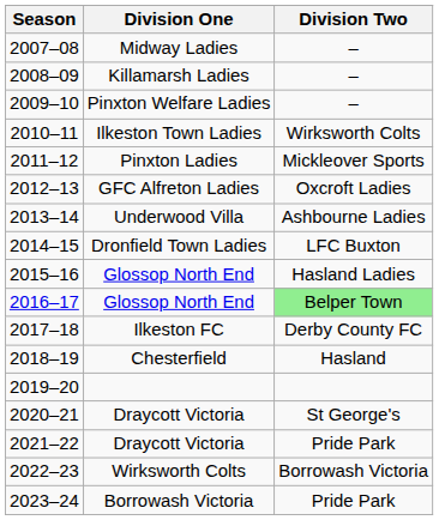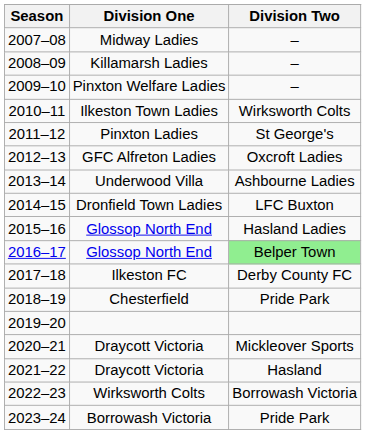 <table class="wikitable" style="text-align: center">
 <tr>
 </tr>
 <tr>
 <th>Season</th>
 <th>Division One</th>
 <th>Division Two</th>
 </tr>
 <tr>
 <td>2007–08</td>
 <td>Midway Ladies</td>
 <td>–</td>
 </tr>
 <tr>
 <td>2008–09</td>
 <td>Killamarsh Ladies</td>
 <td>–</td>
 </tr>
 <tr>
 <td>2009–10</td>
 <td>Pinxton Welfare Ladies</td>
 <td>–</td>
 </tr>
 <tr>
 <td>2010–11</td>
 <td>Ilkeston Town Ladies</td>
 <td>Wirksworth Colts</td>
 </tr>
 <tr>
 <td>2011–12</td>
 <td>Pinxton Ladies</td>
-<td>Mickleover Sports</td>
+<td>St George's</td>
 </tr>
 <tr>
 <td>2012–13</td>
 <td>GFC Alfreton Ladies</td>
 <td>Oxcroft Ladies</td>
 </tr>
 <tr>
 <td>2013–14</td>
 <td>Underwood Villa</td>
 <td>Ashbourne Ladies</td>
 </tr>
 <tr>
 <td>2014–15</td>
 <td>Dronfield Town Ladies</td>
 <td>LFC Buxton</td>
 </tr>
 <tr>
 <td>2015–16</td>
 <td><a href='#'>Glossop North End</a></td>
 <td>Hasland Ladies</td>
 </tr>
 <tr>
 <td><a href='#'>2016–17</a></td>
 <td><a href='#'>Glossop North End</a></td>
 <td style="background: lightgreen;">Belper Town</td>
 </tr>
 <tr>
 <td>2017–18</td>
 <td>Ilkeston FC</td>
 <td>Derby County FC</td>
 </tr>
 <tr>
 <td>2018–19</td>
 <td>Chesterfield</td>
-<td>Hasland</td>
+<td>Pride Park</td>
 </tr>
 <tr>
 <td>2019–20</td>
 <td></td>
 <td></td>
 </tr>
 <tr>
 <td>2020–21</td>
 <td>Draycott Victoria</td>
-<td>St George's</td>
+<td>Mickleover Sports</td>
 </tr>
 <tr>
 <td>2021–22</td>
 <td>Draycott Victoria</td>
-<td>Pride Park</td>
+<td>Hasland</td>
 </tr>
 <tr>
 <td>2022–23</td>
 <td>Wirksworth Colts</td>
 <td>Borrowash Victoria</td>
 </tr>
 <tr>
 <td>2023–24</td>
 <td>Borrowash Victoria</td>
 <td>Pride Park</td>
 </tr>
 </table>
